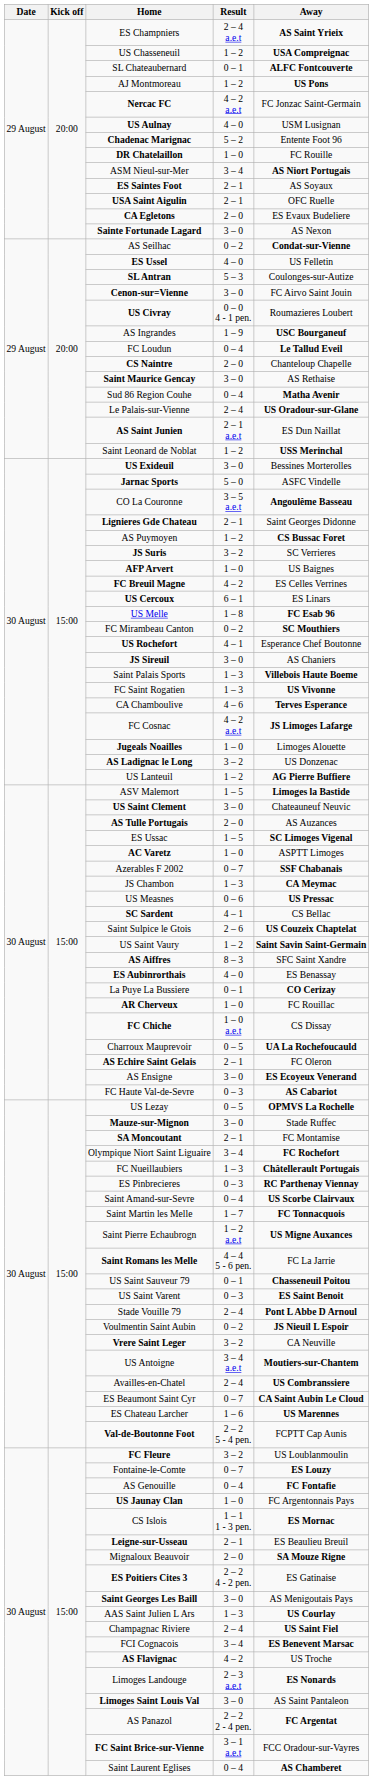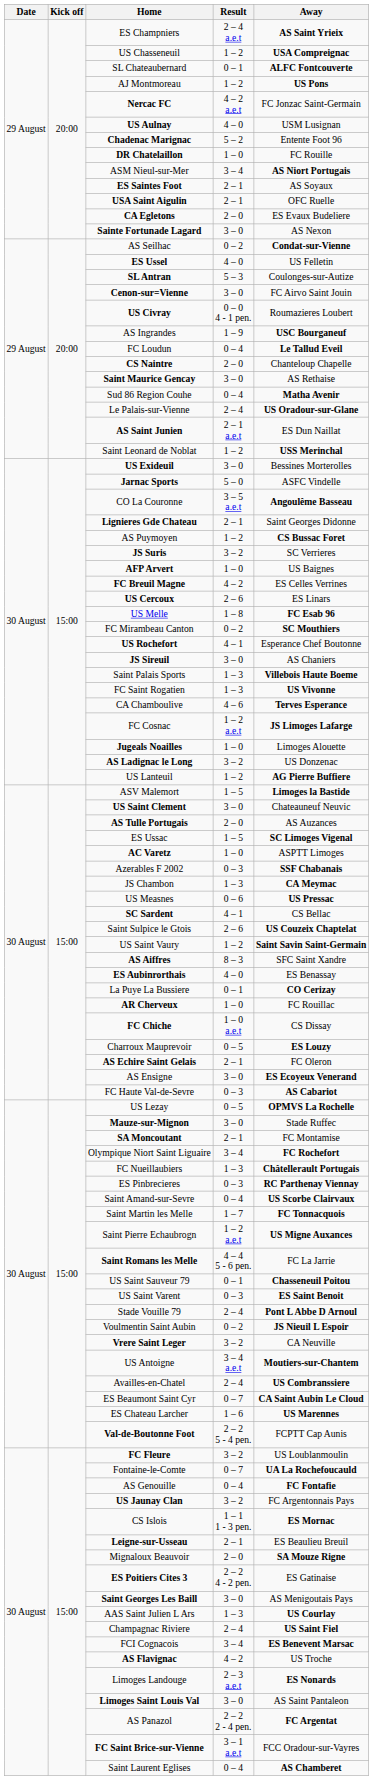 <table class="wikitable" style="text-align: center">
 <tr>
 <th scope="col">Date</th>
 <th scope="col">Kick off</th>
 <th scope="col">Home</th>
 <th scope="col">Result</th>
 <th scope="col">Away</th>
 </tr>
 <tr>
 <td rowspan="13">29 August</td>
 <td rowspan="13">20:00</td>
 <td>ES Champniers</td>
 <td>2 – 4 <br> <a href='#'>a.e.t</a></td>
 <td><strong>AS Saint Yrieix</strong></td>
 </tr>
 <tr>
 <td>US Chasseneuil</td>
 <td>1 – 2</td>
 <td><strong>USA Compreignac</strong></td>
 </tr>
 <tr>
 <td>SL Chateaubernard</td>
 <td>0 – 1</td>
 <td><strong>ALFC Fontcouverte</strong></td>
 </tr>
 <tr>
 <td>AJ Montmoreau</td>
 <td>1 – 2</td>
 <td><strong>US Pons</strong></td>
 </tr>
 <tr>
 <td><strong>Nercac FC</strong></td>
 <td>4 – 2 <br> <a href='#'>a.e.t</a></td>
 <td>FC Jonzac Saint-Germain</td>
 </tr>
 <tr>
 <td><strong>US Aulnay</strong></td>
 <td>4 – 0</td>
 <td>USM Lusignan</td>
 </tr>
 <tr>
 <td><strong>Chadenac Marignac</strong></td>
 <td>5 – 2</td>
 <td>Entente Foot 96</td>
 </tr>
 <tr>
 <td><strong>DR Chatelaillon</strong></td>
 <td>1 – 0</td>
 <td>FC Rouille</td>
 </tr>
 <tr>
 <td>ASM Nieul-sur-Mer</td>
 <td>3 – 4</td>
 <td><strong>AS Niort Portugais</strong></td>
 </tr>
 <tr>
 <td><strong>ES Saintes Foot</strong></td>
 <td>2 – 1</td>
 <td>AS Soyaux</td>
 </tr>
 <tr>
 <td><strong>USA Saint Aigulin</strong></td>
 <td>2 – 1</td>
 <td>OFC Ruelle</td>
 </tr>
 <tr>
 <td><strong>CA Egletons</strong></td>
 <td>2 – 0</td>
 <td>ES Evaux Budeliere</td>
 </tr>
 <tr>
 <td><strong>Sainte Fortunade Lagard</strong></td>
 <td>3 – 0</td>
 <td>AS Nexon</td>
 </tr>
 <tr>
 <td rowspan="13">29 August</td>
 <td rowspan="13">20:00</td>
 <td>AS Seilhac</td>
 <td>0 – 2</td>
 <td><strong>Condat-sur-Vienne</strong></td>
 </tr>
 <tr>
 <td><strong>ES Ussel</strong></td>
 <td>4 – 0</td>
 <td>US Felletin</td>
 </tr>
 <tr>
 <td><strong>SL Antran</strong></td>
 <td>5 – 3</td>
 <td>Coulonges-sur-Autize</td>
 </tr>
 <tr>
 <td><strong>Cenon-sur=Vienne</strong></td>
 <td>3 – 0</td>
 <td>FC Airvo Saint Jouin</td>
 </tr>
 <tr>
 <td><strong>US Civray</strong></td>
 <td>0 – 0 <br> 4 - 1 pen.</td>
 <td>Roumazieres Loubert</td>
 </tr>
 <tr>
 <td>AS Ingrandes</td>
 <td>1 – 9</td>
 <td><strong>USC Bourganeuf</strong></td>
 </tr>
 <tr>
 <td>FC Loudun</td>
 <td>0 – 4</td>
 <td><strong>Le Tallud Eveil</strong></td>
 </tr>
 <tr>
 <td><strong>CS Naintre</strong></td>
 <td>2 – 0</td>
 <td>Chanteloup Chapelle</td>
 </tr>
 <tr>
 <td><strong>Saint Maurice Gencay</strong></td>
 <td>3 – 0</td>
 <td>AS Rethaise</td>
 </tr>
 <tr>
 <td>Sud 86 Region Couhe</td>
 <td>0 – 4</td>
 <td><strong>Matha Avenir</strong></td>
 </tr>
 <tr>
 <td>Le Palais-sur-Vienne</td>
 <td>2 – 4</td>
 <td><strong>US Oradour-sur-Glane</strong></td>
 </tr>
 <tr>
 <td><strong>AS Saint Junien</strong></td>
 <td>2 – 1 <br> <a href='#'>a.e.t</a></td>
 <td>ES Dun Naillat</td>
 </tr>
 <tr>
 <td>Saint Leonard de Noblat</td>
 <td>1 – 2</td>
 <td><strong>USS Merinchal</strong></td>
 </tr>
 <tr>
 <td rowspan="20">30 August</td>
 <td rowspan="20">15:00</td>
 <td><strong>US Exideuil</strong></td>
 <td>3 – 0</td>
 <td>Bessines Morterolles</td>
 </tr>
 <tr>
 <td><strong>Jarnac Sports</strong></td>
 <td>5 – 0</td>
 <td>ASFC Vindelle</td>
 </tr>
 <tr>
 <td>CO La Couronne</td>
 <td>3 – 5 <br> <a href='#'>a.e.t</a></td>
 <td><strong>Angoulême Basseau</strong></td>
 </tr>
 <tr>
 <td><strong>Lignieres Gde Chateau</strong></td>
 <td>2 – 1</td>
 <td>Saint Georges Didonne</td>
 </tr>
 <tr>
 <td>AS Puymoyen</td>
 <td>1 – 2</td>
 <td><strong>CS Bussac Foret</strong></td>
 </tr>
 <tr>
 <td><strong>JS Suris</strong></td>
 <td>3 – 2</td>
 <td>SC Verrieres</td>
 </tr>
 <tr>
 <td><strong>AFP Arvert</strong></td>
 <td>1 – 0</td>
 <td>US Baignes</td>
 </tr>
 <tr>
 <td><strong>FC Breuil Magne</strong></td>
 <td>4 – 2</td>
 <td>ES Celles Verrines</td>
 </tr>
 <tr>
 <td><strong>US Cercoux</strong></td>
-<td>6 – 1</td>
+<td>2 – 6</td>
 <td>ES Linars</td>
 </tr>
 <tr>
 <td><a href='#'>US Melle</a></td>
 <td>1 – 8</td>
 <td><strong>FC Esab 96</strong></td>
 </tr>
 <tr>
 <td>FC Mirambeau Canton</td>
 <td>0 – 2</td>
 <td><strong>SC Mouthiers</strong></td>
 </tr>
 <tr>
 <td><strong>US Rochefort</strong></td>
 <td>4 – 1</td>
 <td>Esperance Chef Boutonne</td>
 </tr>
 <tr>
 <td><strong>JS Sireuil</strong></td>
 <td>3 – 0</td>
 <td>AS Chaniers</td>
 </tr>
 <tr>
 <td>Saint Palais Sports</td>
 <td>1 – 3</td>
 <td><strong>Villebois Haute Boeme</strong></td>
 </tr>
 <tr>
 <td>FC Saint Rogatien</td>
 <td>1 – 3</td>
 <td><strong>US Vivonne</strong></td>
 </tr>
 <tr>
 <td>CA Chamboulive</td>
 <td>4 – 6</td>
 <td><strong>Terves Esperance</strong></td>
 </tr>
 <tr>
 <td>FC Cosnac</td>
-<td>4 – 2 <br> <a href='#'>a.e.t</a></td>
+<td>1 – 2 <br> <a href='#'>a.e.t</a></td>
 <td><strong>JS Limoges Lafarge</strong></td>
 </tr>
 <tr>
 <td><strong>Jugeals Noailles</strong></td>
 <td>1 – 0</td>
 <td>Limoges Alouette</td>
 </tr>
 <tr>
 <td><strong>AS Ladignac le Long</strong></td>
 <td>3 – 2</td>
 <td>US Donzenac</td>
 </tr>
 <tr>
 <td>US Lanteuil</td>
 <td>1 – 2</td>
 <td><strong>AG Pierre Buffiere</strong></td>
 </tr>
 <tr>
 <td rowspan="20">30 August</td>
 <td rowspan="20">15:00</td>
 <td>ASV Malemort</td>
 <td>1 – 5</td>
 <td><strong>Limoges la Bastide</strong></td>
 </tr>
 <tr>
 <td><strong>US Saint Clement</strong></td>
 <td>3 – 0</td>
 <td>Chateauneuf Neuvic</td>
 </tr>
 <tr>
 <td><strong>AS Tulle Portugais</strong></td>
 <td>2 – 0</td>
 <td>AS Auzances</td>
 </tr>
 <tr>
 <td>ES Ussac</td>
 <td>1 – 5</td>
 <td><strong>SC Limoges Vigenal</strong></td>
 </tr>
 <tr>
 <td><strong>AC Varetz</strong></td>
 <td>1 – 0</td>
 <td>ASPTT Limoges</td>
 </tr>
 <tr>
 <td>Azerables F 2002</td>
-<td>0 – 7</td>
+<td>0 – 3</td>
 <td><strong>SSF Chabanais</strong></td>
 </tr>
 <tr>
 <td>JS Chambon</td>
 <td>1 – 3</td>
 <td><strong>CA Meymac</strong></td>
 </tr>
 <tr>
 <td>US Measnes</td>
 <td>0 – 6</td>
 <td><strong>US Pressac</strong></td>
 </tr>
 <tr>
 <td><strong>SC Sardent</strong></td>
 <td>4 – 1</td>
 <td>CS Bellac</td>
 </tr>
 <tr>
 <td>Saint Sulpice le Gtois</td>
 <td>2 – 6</td>
 <td><strong>US Couzeix Chaptelat</strong></td>
 </tr>
 <tr>
 <td>US Saint Vaury</td>
 <td>1 – 2</td>
 <td><strong>Saint Savin Saint-Germain</strong></td>
 </tr>
 <tr>
 <td><strong>AS Aiffres</strong></td>
 <td>8 – 3</td>
 <td>SFC Saint Xandre</td>
 </tr>
 <tr>
 <td><strong>ES Aubinrorthais</strong></td>
 <td>4 – 0</td>
 <td>ES Benassay</td>
 </tr>
 <tr>
 <td>La Puye La Bussiere</td>
 <td>0 – 1</td>
 <td><strong>CO Cerizay</strong></td>
 </tr>
 <tr>
 <td><strong>AR Cherveux</strong></td>
 <td>1 – 0</td>
 <td>FC Rouillac</td>
 </tr>
 <tr>
 <td><strong>FC Chiche</strong></td>
 <td>1 – 0 <br> <a href='#'>a.e.t</a></td>
 <td>CS Dissay</td>
 </tr>
 <tr>
 <td>Charroux Mauprevoir</td>
 <td>0 – 5</td>
-<td><strong>UA La Rochefoucauld</strong></td>
+<td><strong>ES Louzy</strong></td>
 </tr>
 <tr>
 <td><strong>AS Echire Saint Gelais</strong></td>
 <td>2 – 1</td>
 <td>FC Oleron</td>
 </tr>
 <tr>
 <td>AS Ensigne</td>
 <td>3 – 0</td>
 <td><strong>ES Ecoyeux Venerand</strong></td>
 </tr>
 <tr>
 <td>FC Haute Val-de-Sevre</td>
 <td>0 – 3</td>
 <td><strong>AS Cabariot</strong></td>
 </tr>
 <tr>
 <td rowspan="20">30 August</td>
 <td rowspan="20">15:00</td>
 <td>US Lezay</td>
 <td>0 – 5</td>
 <td><strong>OPMVS La Rochelle</strong></td>
 </tr>
 <tr>
 <td><strong>Mauze-sur-Mignon</strong></td>
 <td>3 – 0</td>
 <td>Stade Ruffec</td>
 </tr>
 <tr>
 <td><strong>SA Moncoutant</strong></td>
 <td>2 – 1</td>
 <td>FC Montamise</td>
 </tr>
 <tr>
 <td>Olympique Niort Saint Liguaire</td>
 <td>3 – 4</td>
 <td><strong>FC Rochefort</strong></td>
 </tr>
 <tr>
 <td>FC Nueillaubiers</td>
 <td>1 – 3</td>
 <td><strong>Châtellerault Portugais</strong></td>
 </tr>
 <tr>
 <td>ES Pinbrecieres</td>
 <td>0 – 3</td>
 <td><strong>RC Parthenay Viennay</strong></td>
 </tr>
 <tr>
 <td>Saint Amand-sur-Sevre</td>
 <td>0 – 4</td>
 <td><strong>US Scorbe Clairvaux</strong></td>
 </tr>
 <tr>
 <td>Saint Martin les Melle</td>
 <td>1 – 7</td>
 <td><strong>FC Tonnacquois</strong></td>
 </tr>
 <tr>
 <td>Saint Pierre Echaubrogn</td>
 <td>1 – 2 <br> <a href='#'>a.e.t</a></td>
 <td><strong>US Migne Auxances</strong></td>
 </tr>
 <tr>
 <td><strong>Saint Romans les Melle</strong></td>
 <td>4 – 4 <br> 5 - 6 pen.</td>
 <td>FC La Jarrie</td>
 </tr>
 <tr>
 <td>US Saint Sauveur 79</td>
 <td>0 – 1</td>
 <td><strong>Chasseneuil Poitou</strong></td>
 </tr>
 <tr>
 <td>US Saint Varent</td>
 <td>0 – 3</td>
 <td><strong>ES Saint Benoit</strong></td>
 </tr>
 <tr>
 <td>Stade Vouille 79</td>
 <td>2 – 4</td>
 <td><strong>Pont L Abbe D Arnoul</strong></td>
 </tr>
 <tr>
 <td>Voulmentin Saint Aubin</td>
 <td>0 – 2</td>
 <td><strong>JS Nieuil L Espoir</strong></td>
 </tr>
 <tr>
 <td><strong>Vrere Saint Leger</strong></td>
 <td>3 – 2</td>
 <td>CA Neuville</td>
 </tr>
 <tr>
 <td>US Antoigne</td>
 <td>3 – 4 <br> <a href='#'>a.e.t</a></td>
 <td><strong>Moutiers-sur-Chantem</strong></td>
 </tr>
 <tr>
 <td>Availles-en-Chatel</td>
 <td>2 – 4</td>
 <td><strong>US Combranssiere</strong></td>
 </tr>
 <tr>
 <td>ES Beaumont Saint Cyr</td>
 <td>0 – 7</td>
 <td><strong>CA Saint Aubin Le Cloud</strong></td>
 </tr>
 <tr>
 <td>ES Chateau Larcher</td>
 <td>1 – 6</td>
 <td><strong>US Marennes</strong></td>
 </tr>
 <tr>
 <td><strong>Val-de-Boutonne Foot</strong></td>
 <td>2 – 2 <br> 5 - 4 pen.</td>
 <td>FCPTT Cap Aunis</td>
 </tr>
 <tr>
 <td rowspan="18">30 August</td>
 <td rowspan="18">15:00</td>
 <td><strong>FC Fleure</strong></td>
 <td>3 – 2</td>
 <td>US Loublanmoulin</td>
 </tr>
 <tr>
 <td>Fontaine-le-Comte</td>
 <td>0 – 7</td>
-<td><strong>ES Louzy</strong></td>
+<td><strong>UA La Rochefoucauld</strong></td>
 </tr>
 <tr>
 <td>AS Genouille</td>
 <td>0 – 4</td>
 <td><strong>FC Fontafie</strong></td>
 </tr>
 <tr>
 <td><strong>US Jaunay Clan</strong></td>
-<td>1 – 0</td>
+<td>3 – 2</td>
 <td>FC Argentonnais Pays</td>
 </tr>
 <tr>
 <td>CS Islois</td>
 <td>1 – 1 <br> 1 - 3 pen.</td>
 <td><strong>ES Mornac</strong></td>
 </tr>
 <tr>
 <td><strong>Leigne-sur-Usseau</strong></td>
 <td>2 – 1</td>
 <td>ES Beaulieu Breuil</td>
 </tr>
 <tr>
 <td>Mignaloux Beauvoir</td>
 <td>2 – 0</td>
 <td><strong>SA Mouze Rigne</strong></td>
 </tr>
 <tr>
 <td><strong>ES Poitiers Cites 3</strong></td>
 <td>2 – 2 <br> 4 - 2 pen.</td>
 <td>ES Gatinaise</td>
 </tr>
 <tr>
 <td><strong>Saint Georges Les Baill</strong></td>
 <td>3 – 0</td>
 <td>AS Menigoutais Pays</td>
 </tr>
 <tr>
 <td>AAS Saint Julien L Ars</td>
 <td>1 – 3</td>
 <td><strong>US Courlay</strong></td>
 </tr>
 <tr>
 <td>Champagnac Riviere</td>
 <td>2 – 4</td>
 <td><strong>US Saint Fiel</strong></td>
 </tr>
 <tr>
 <td>FCI Cognacois</td>
 <td>3 – 4</td>
 <td><strong>ES Benevent Marsac</strong></td>
 </tr>
 <tr>
 <td><strong>AS Flavignac</strong></td>
 <td>4 – 2</td>
 <td>US Troche</td>
 </tr>
 <tr>
 <td>Limoges Landouge</td>
 <td>2 – 3 <br> <a href='#'>a.e.t</a></td>
 <td><strong>ES Nonards</strong></td>
 </tr>
 <tr>
 <td><strong>Limoges Saint Louis Val</strong></td>
 <td>3 – 0</td>
 <td>AS Saint Pantaleon</td>
 </tr>
 <tr>
 <td>AS Panazol</td>
 <td>2 – 2 <br> 2 - 4 pen.</td>
 <td><strong>FC Argentat</strong></td>
 </tr>
 <tr>
 <td><strong>FC Saint Brice-sur-Vienne</strong></td>
 <td>3 – 1 <br> <a href='#'>a.e.t</a></td>
 <td>FCC Oradour-sur-Vayres</td>
 </tr>
 <tr>
 <td>Saint Laurent Eglises</td>
 <td>0 – 4</td>
 <td><strong>AS Chamberet</strong></td>
 </tr>
 </table>
